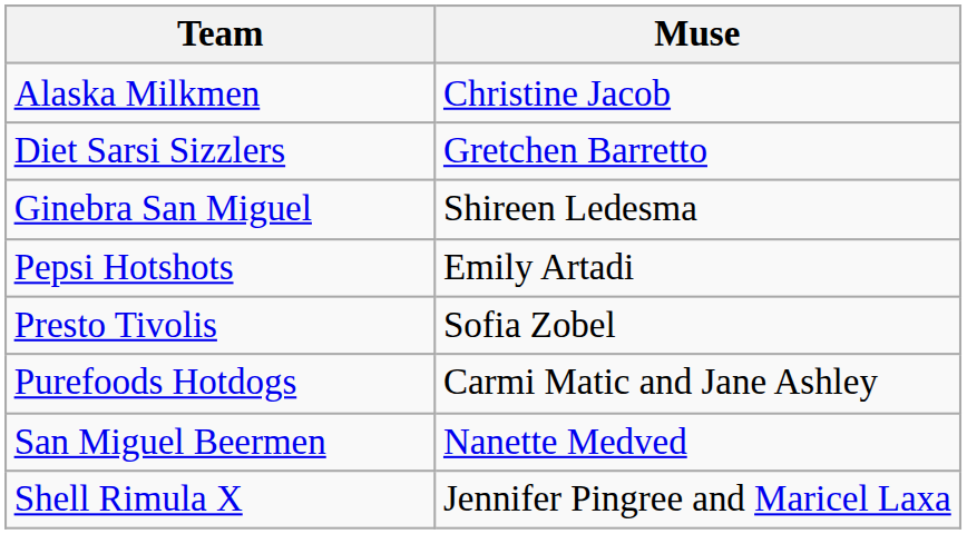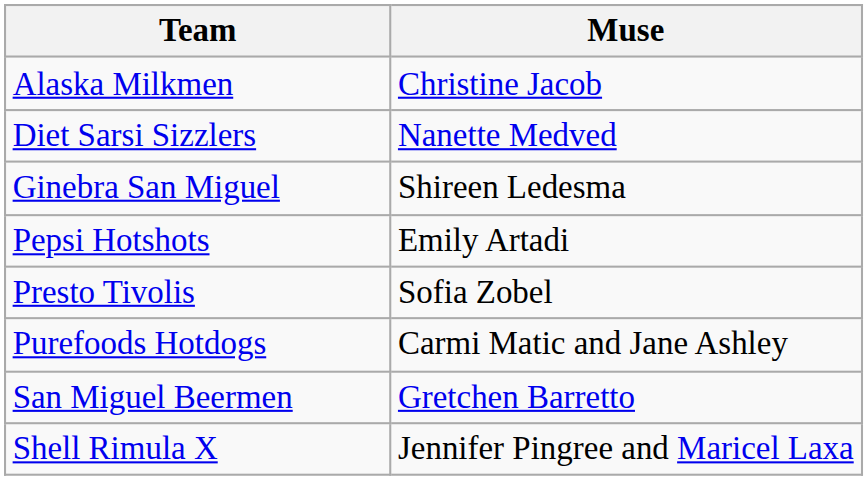 <table class="wikitable sortable sortable">
 <tr>
 <th style="width:45%;">Team</th>
 <th style="width:55%;">Muse</th>
 </tr>
 <tr>
 <td><a href='#'>Alaska Milkmen</a></td>
 <td><a href='#'>Christine Jacob</a></td>
 </tr>
 <tr>
 <td><a href='#'>Diet Sarsi Sizzlers</a></td>
-<td><a href='#'>Gretchen Barretto</a></td>
+<td><a href='#'>Nanette Medved</a></td>
 </tr>
 <tr>
 <td><a href='#'>Ginebra San Miguel</a></td>
 <td>Shireen Ledesma</td>
 </tr>
 <tr>
 <td><a href='#'>Pepsi Hotshots</a></td>
 <td>Emily Artadi</td>
 </tr>
 <tr>
 <td><a href='#'>Presto Tivolis</a></td>
 <td>Sofia Zobel</td>
 </tr>
 <tr>
 <td><a href='#'>Purefoods Hotdogs</a></td>
 <td>Carmi Matic and Jane Ashley</td>
 </tr>
 <tr>
 <td><a href='#'>San Miguel Beermen</a></td>
-<td><a href='#'>Nanette Medved</a></td>
+<td><a href='#'>Gretchen Barretto</a></td>
 </tr>
 <tr>
 <td><a href='#'>Shell Rimula X</a></td>
 <td>Jennifer Pingree and <a href='#'>Maricel Laxa</a></td>
 </tr>
 </table>
